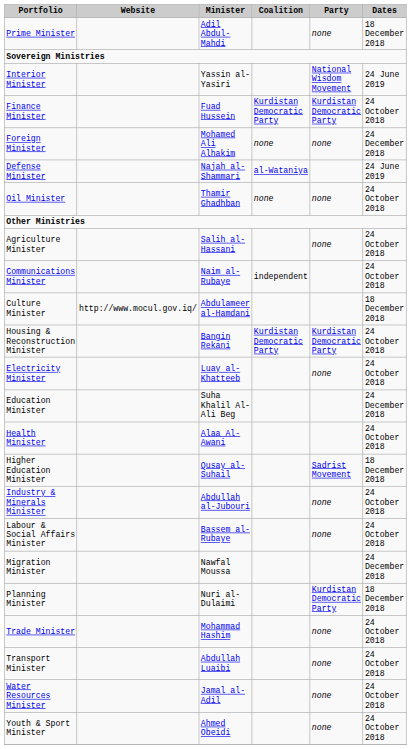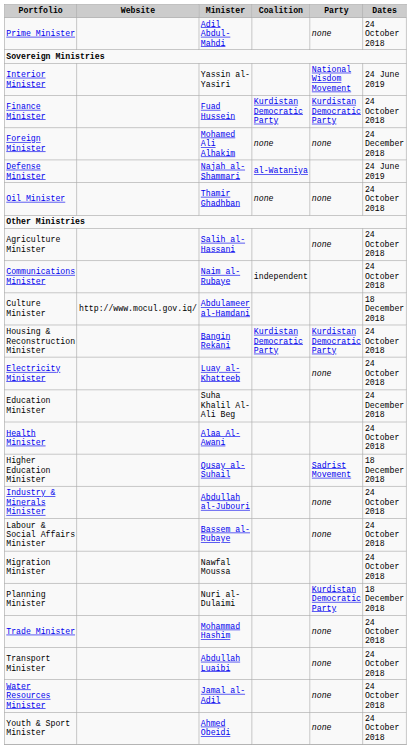 <table class="wikitable">
 <tr>
 <th colspan=1 style="background-color:#CCCCCC">Portfolio</th>
 <th colspan=1 style="background-color:#CCCCCC">Website</th>
 <th colspan=1 style="background-color:#CCCCCC">Minister</th>
 <th colspan=1 style="background-color:#CCCCCC">Coalition</th>
 <th colspan=1 style="background-color:#CCCCCC">Party</th>
 <th colspan=1 style="background-color:#CCCCCC">Dates</th>
 </tr>
 <tr>
 <td><a href='#'>Prime Minister</a></td>
 <td></td>
 <td><a href='#'>Adil Abdul-Mahdi</a></td>
 <td></td>
 <td><em>none</em></td>
-<td>18 December 2018</td>
+<td>24 October 2018</td>
 </tr>
 <tr>
 <td colspan=6><strong>Sovereign Ministries</strong></td>
 </tr>
 <tr>
 <td><a href='#'>Interior Minister</a></td>
 <td></td>
 <td>Yassin al-Yasiri</td>
 <td></td>
 <td><a href='#'>National Wisdom Movement</a></td>
 <td>24 June 2019</td>
 </tr>
 <tr>
 <td><a href='#'>Finance Minister</a></td>
 <td></td>
 <td><a href='#'>Fuad Hussein</a></td>
 <td><a href='#'>Kurdistan Democratic Party</a></td>
 <td><a href='#'>Kurdistan Democratic Party</a></td>
 <td>24 October 2018</td>
 </tr>
 <tr>
 <td><a href='#'>Foreign Minister</a></td>
 <td></td>
 <td><a href='#'>Mohamed Ali Alhakim</a></td>
 <td><em>none</em></td>
 <td><em>none</em></td>
 <td>24 December 2018</td>
 </tr>
 <tr>
 <td><a href='#'>Defense Minister</a></td>
 <td></td>
 <td><a href='#'>Najah al-Shammari</a></td>
 <td><a href='#'>al-Wataniya</a></td>
 <td></td>
 <td>24 June 2019</td>
 </tr>
 <tr>
 <td><a href='#'>Oil Minister</a></td>
 <td></td>
 <td><a href='#'>Thamir Ghadhban</a></td>
 <td><em>none</em></td>
 <td><em>none</em></td>
 <td>24 October 2018</td>
 </tr>
 <tr>
 <td colspan=6><strong>Other Ministries</strong></td>
 </tr>
 <tr>
 <td>Agriculture Minister</td>
 <td></td>
 <td><a href='#'>Salih al-Hassani</a></td>
 <td></td>
 <td><em>none</em></td>
 <td>24 October 2018</td>
 </tr>
 <tr>
 <td><a href='#'>Communications Minister</a></td>
 <td><br></td>
 <td><a href='#'>Naim al-Rubaye</a></td>
 <td>independent</td>
 <td></td>
 <td>24 October 2018</td>
 </tr>
 <tr>
 <td>Culture Minister</td>
 <td>http://www.mocul.gov.iq/</td>
 <td><a href='#'>Abdulameer al-Hamdani</a></td>
 <td></td>
 <td></td>
 <td>18 December 2018</td>
 </tr>
 <tr>
 <td>Housing & Reconstruction Minister</td>
 <td></td>
 <td><a href='#'>Bangin Rekani</a></td>
 <td><a href='#'>Kurdistan Democratic Party</a></td>
 <td><a href='#'>Kurdistan Democratic Party</a></td>
 <td>24 October 2018</td>
 </tr>
 <tr>
 <td><a href='#'>Electricity Minister</a></td>
 <td></td>
 <td><a href='#'>Luay al-Khatteeb</a></td>
 <td></td>
 <td><em>none</em></td>
 <td>24 October 2018</td>
 </tr>
 <tr>
 <td>Education Minister</td>
 <td></td>
 <td>Suha Khalil Al-Ali Beg</td>
 <td></td>
 <td></td>
 <td>24 December 2018</td>
 </tr>
 <tr>
 <td><a href='#'>Health Minister</a></td>
 <td></td>
 <td><a href='#'>Alaa Al-Awani</a></td>
 <td></td>
 <td></td>
 <td>24 October 2018</td>
 </tr>
 <tr>
 <td>Higher Education Minister</td>
 <td></td>
 <td><a href='#'>Qusay al-Suhail</a></td>
 <td></td>
 <td><a href='#'>Sadrist Movement</a></td>
 <td>18 December 2018</td>
 </tr>
 <tr>
 <td><a href='#'>Industry & Minerals Minister</a></td>
 <td></td>
 <td><a href='#'>Abdullah al-Jubouri</a></td>
 <td></td>
 <td><em>none</em></td>
 <td>24 October 2018</td>
 </tr>
 <tr>
 <td>Labour & Social Affairs Minister</td>
 <td></td>
 <td><a href='#'>Bassem al-Rubaye</a></td>
 <td></td>
 <td><em>none</em></td>
 <td>24 October 2018</td>
 </tr>
 <tr>
 <td>Migration Minister</td>
 <td></td>
 <td>Nawfal Moussa</td>
 <td></td>
 <td></td>
-<td>24 December 2018</td>
+<td>24 October 2018</td>
 </tr>
 <tr>
 <td>Planning Minister</td>
 <td></td>
 <td>Nuri al-Dulaimi</td>
 <td></td>
 <td><a href='#'>Kurdistan Democratic Party</a></td>
 <td>18 December 2018</td>
 </tr>
 <tr>
 <td><a href='#'>Trade Minister</a></td>
 <td> </td>
 <td><a href='#'>Mohammad Hashim</a></td>
 <td></td>
 <td><em>none</em></td>
 <td>24 October 2018</td>
 </tr>
 <tr>
 <td>Transport Minister</td>
 <td></td>
 <td><a href='#'>Abdullah Luaibi</a></td>
 <td></td>
 <td><em>none</em></td>
 <td>24 October 2018</td>
 </tr>
 <tr>
 <td><a href='#'>Water Resources Minister</a></td>
 <td></td>
 <td><a href='#'>Jamal al-Adil</a></td>
 <td></td>
 <td><em>none</em></td>
 <td>24 October 2018</td>
 </tr>
 <tr>
 <td>Youth & Sport Minister</td>
 <td></td>
 <td><a href='#'>Ahmed Obeidi</a></td>
 <td></td>
 <td><em>none</em></td>
 <td>24 October 2018</td>
 </tr>
 <tr>
 </tr>
 </table>
